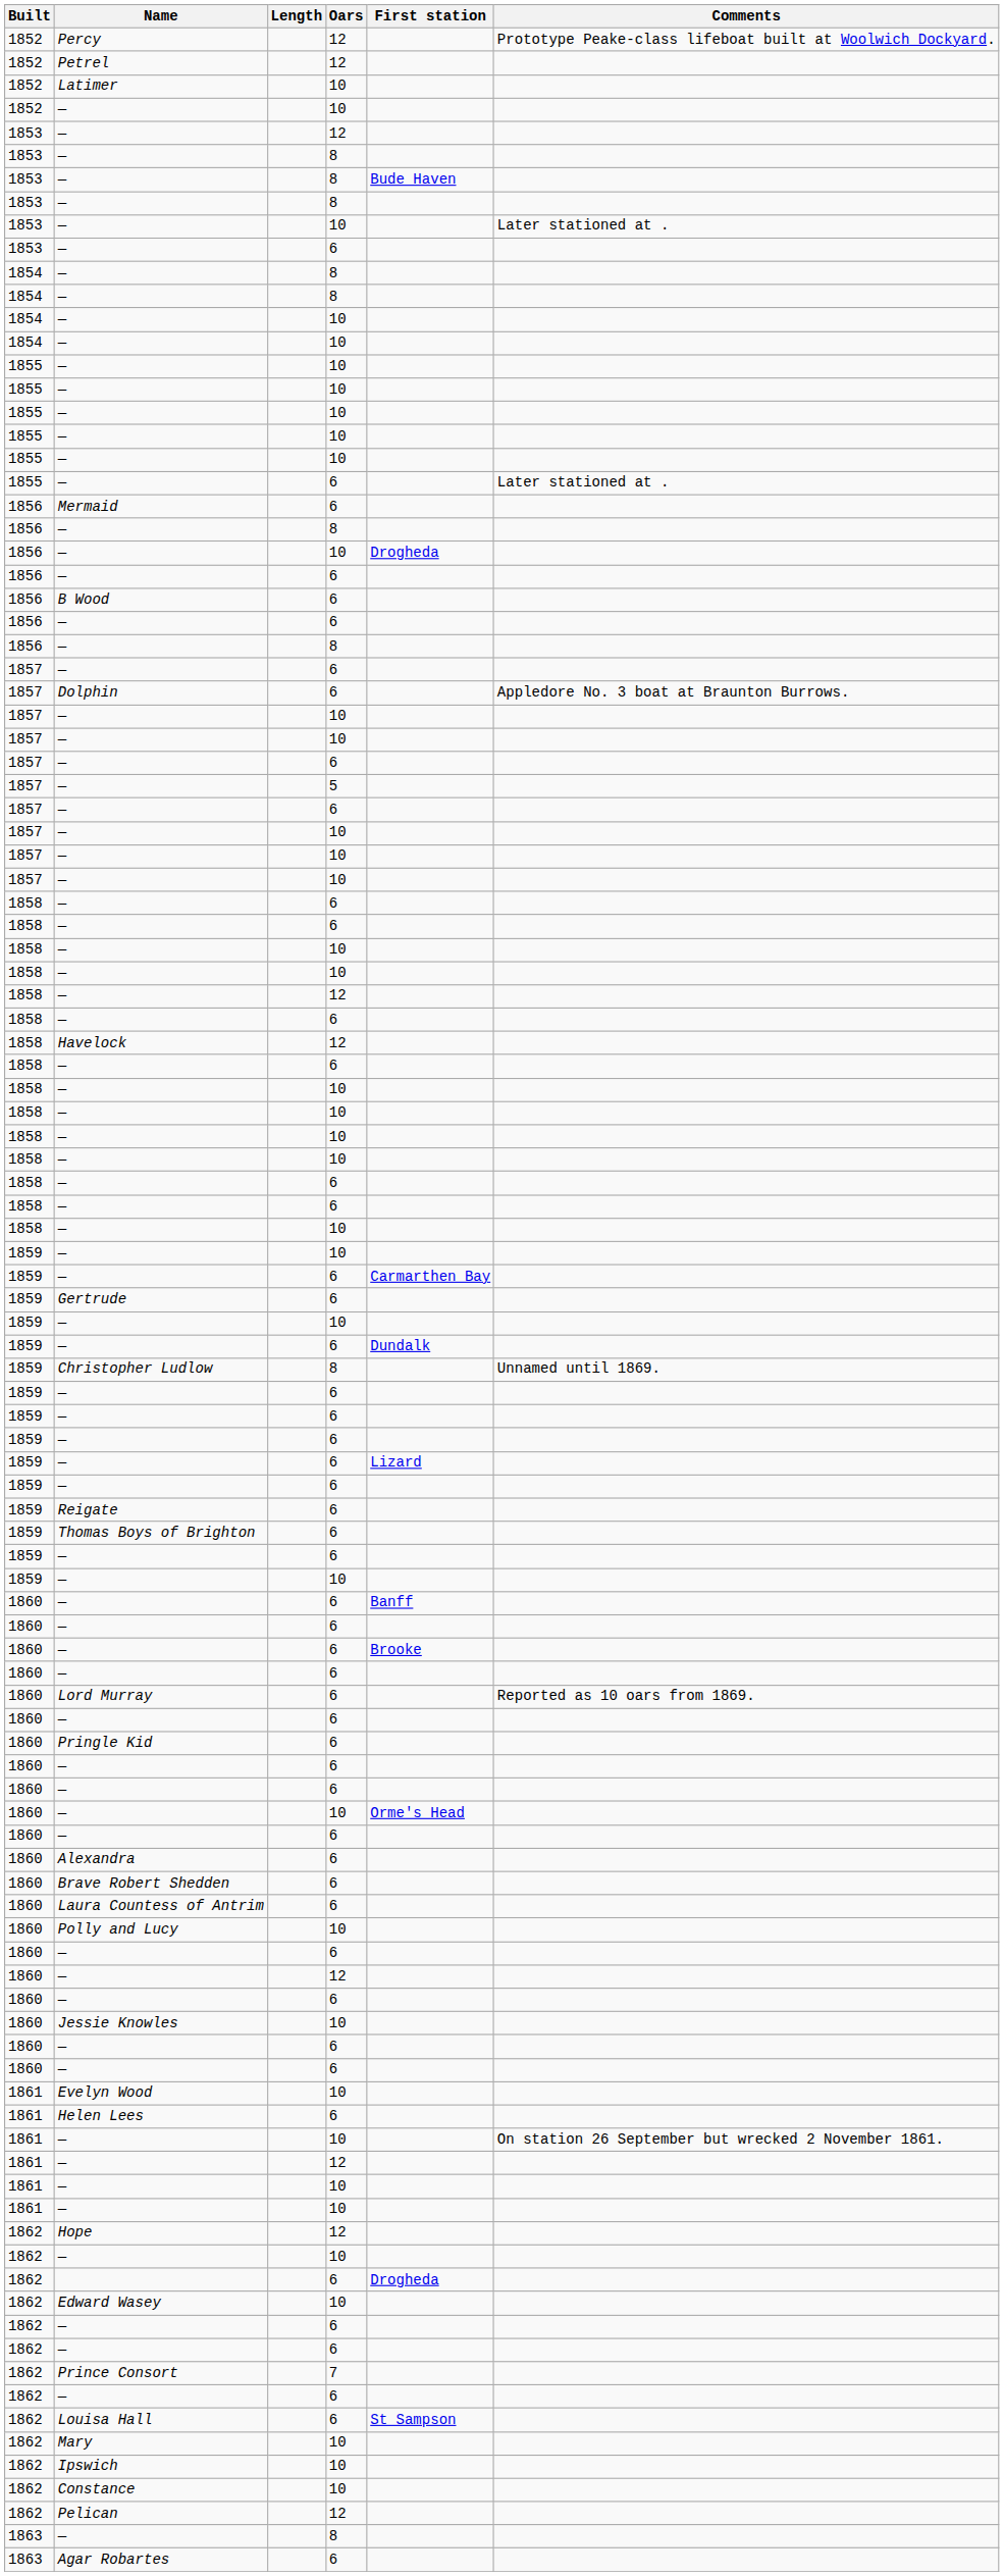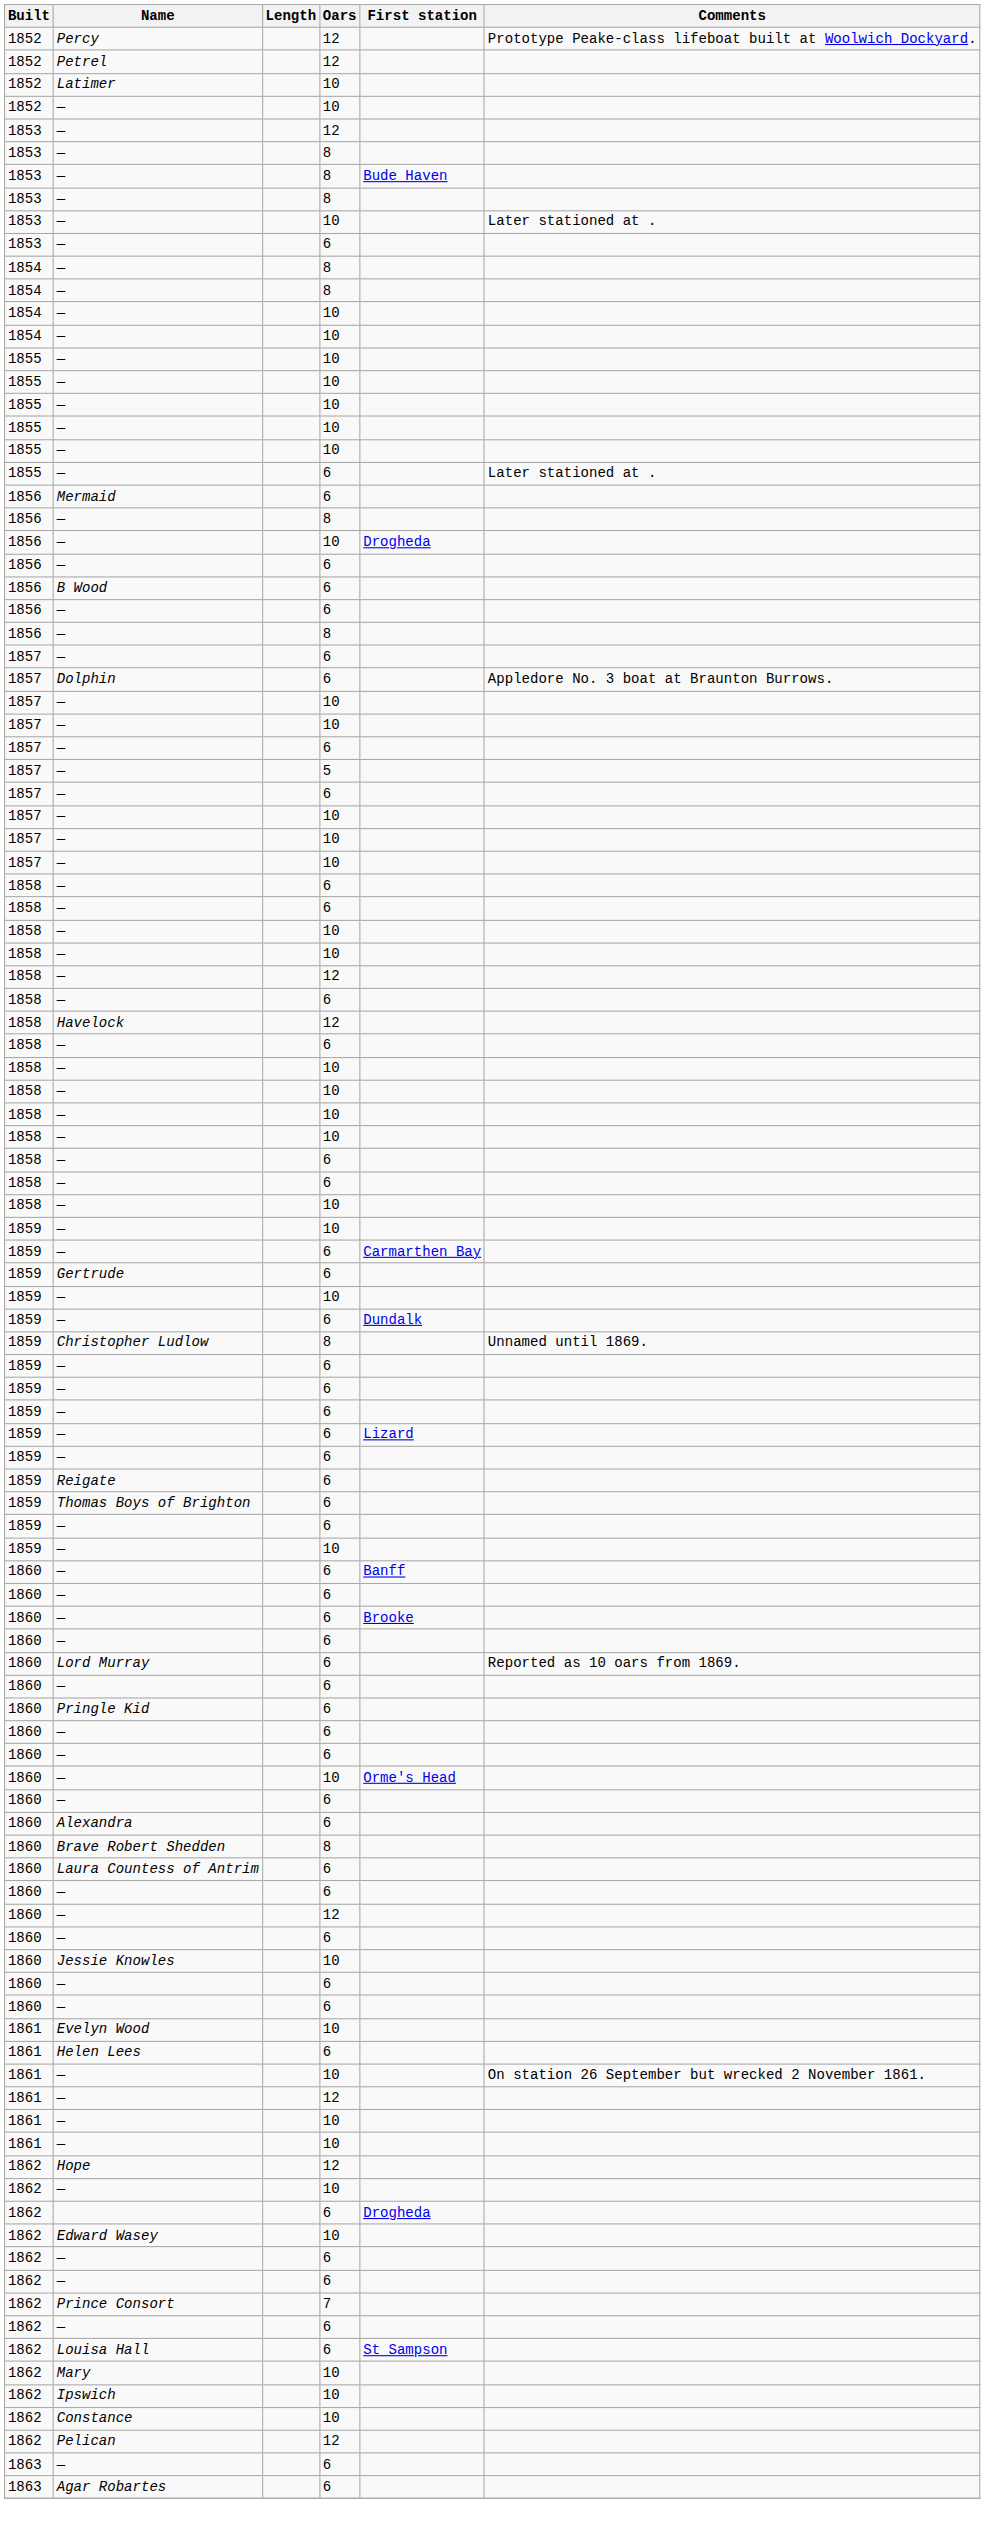 <table class="wikitable sortable">
 <tr>
 <th>Built</th>
 <th>Name</th>
 <th>Length</th>
 <th>Oars</th>
 <th>First station</th>
 <th class=unsortable>Comments</th>
 </tr>
 <tr>
 <td>1852</td>
 <td><em>Percy</em></td>
 <td></td>
 <td>12</td>
 <td></td>
 <td>Prototype Peake-class lifeboat built at <a href='#'>Woolwich Dockyard</a>.</td>
 </tr>
 <tr>
 <td>1852</td>
 <td><em>Petrel</em></td>
 <td></td>
 <td>12</td>
 <td></td>
 <td></td>
 </tr>
 <tr>
 <td>1852</td>
 <td><em>Latimer</em></td>
 <td></td>
 <td>10</td>
 <td></td>
 <td></td>
 </tr>
 <tr>
 <td>1852</td>
 <td>—</td>
 <td></td>
 <td>10</td>
 <td></td>
 <td></td>
 </tr>
 <tr>
 <td>1853</td>
 <td>—</td>
 <td></td>
 <td>12</td>
 <td></td>
 <td></td>
 </tr>
 <tr>
 <td>1853</td>
 <td>—</td>
 <td></td>
 <td>8</td>
 <td></td>
 <td></td>
 </tr>
 <tr>
 <td>1853</td>
 <td>—</td>
 <td></td>
 <td>8</td>
 <td><a href='#'>Bude Haven</a></td>
 <td></td>
 </tr>
 <tr>
 <td>1853</td>
 <td>—</td>
 <td></td>
 <td>8</td>
 <td></td>
 <td></td>
 </tr>
 <tr>
 <td>1853</td>
 <td>—</td>
 <td></td>
 <td>10</td>
 <td></td>
 <td>Later stationed at .</td>
 </tr>
 <tr>
 <td>1853</td>
 <td>—</td>
 <td></td>
 <td>6</td>
 <td></td>
 <td></td>
 </tr>
 <tr>
 <td>1854</td>
 <td>—</td>
 <td></td>
 <td>8</td>
 <td></td>
 <td></td>
 </tr>
 <tr>
 <td>1854</td>
 <td>—</td>
 <td></td>
 <td>8</td>
 <td></td>
 <td></td>
 </tr>
 <tr>
 <td>1854</td>
 <td>—</td>
 <td></td>
 <td>10</td>
 <td></td>
 <td></td>
 </tr>
 <tr>
 <td>1854</td>
 <td>—</td>
 <td></td>
 <td>10</td>
 <td></td>
 <td></td>
 </tr>
 <tr>
 <td>1855</td>
 <td>—</td>
 <td></td>
 <td>10</td>
 <td></td>
 <td></td>
 </tr>
 <tr>
 <td>1855</td>
 <td>—</td>
 <td></td>
 <td>10</td>
 <td></td>
 <td></td>
 </tr>
 <tr>
 <td>1855</td>
 <td>—</td>
 <td></td>
 <td>10</td>
 <td></td>
 <td></td>
 </tr>
 <tr>
 <td>1855</td>
 <td>—</td>
 <td></td>
 <td>10</td>
 <td></td>
 <td></td>
 </tr>
 <tr>
 <td>1855</td>
 <td>—</td>
 <td></td>
 <td>10</td>
 <td></td>
 <td></td>
 </tr>
 <tr>
 <td>1855</td>
 <td>—</td>
 <td></td>
 <td>6</td>
 <td></td>
 <td>Later stationed at .</td>
 </tr>
 <tr>
 <td>1856</td>
 <td><em>Mermaid</em></td>
 <td></td>
 <td>6</td>
 <td></td>
 <td></td>
 </tr>
 <tr>
 <td>1856</td>
 <td>—</td>
 <td></td>
 <td>8</td>
 <td></td>
 <td></td>
 </tr>
 <tr>
 <td>1856</td>
 <td>—</td>
 <td></td>
 <td>10</td>
 <td><a href='#'>Drogheda</a></td>
 <td></td>
 </tr>
 <tr>
 <td>1856</td>
 <td>—</td>
 <td></td>
 <td>6</td>
 <td></td>
 <td></td>
 </tr>
 <tr>
 <td>1856</td>
 <td><em>B Wood</em></td>
 <td></td>
 <td>6</td>
 <td></td>
 <td></td>
 </tr>
 <tr>
 <td>1856</td>
 <td>—</td>
 <td></td>
 <td>6</td>
 <td></td>
 <td></td>
 </tr>
 <tr>
 <td>1856</td>
 <td>—</td>
 <td></td>
 <td>8</td>
 <td></td>
 <td></td>
 </tr>
 <tr>
 <td>1857</td>
 <td>—</td>
 <td></td>
 <td>6</td>
 <td></td>
 <td></td>
 </tr>
 <tr>
 <td>1857</td>
 <td><em>Dolphin</em></td>
 <td></td>
 <td>6</td>
 <td></td>
 <td>Appledore No. 3 boat at Braunton Burrows.</td>
 </tr>
 <tr>
 <td>1857</td>
 <td>—</td>
 <td></td>
 <td>10</td>
 <td></td>
 <td></td>
 </tr>
 <tr>
 <td>1857</td>
 <td>—</td>
 <td></td>
 <td>10</td>
 <td></td>
 <td></td>
 </tr>
 <tr>
 <td>1857</td>
 <td>—</td>
 <td></td>
 <td>6</td>
 <td></td>
 <td></td>
 </tr>
 <tr>
 <td>1857</td>
 <td>—</td>
 <td></td>
 <td>5</td>
 <td></td>
 <td></td>
 </tr>
 <tr>
 <td>1857</td>
 <td>—</td>
 <td></td>
 <td>6</td>
 <td></td>
 <td></td>
 </tr>
 <tr>
 <td>1857</td>
 <td>—</td>
 <td></td>
 <td>10</td>
 <td></td>
 <td></td>
 </tr>
 <tr>
 <td>1857</td>
 <td>—</td>
 <td></td>
 <td>10</td>
 <td></td>
 <td></td>
 </tr>
 <tr>
 <td>1857</td>
 <td>—</td>
 <td></td>
 <td>10</td>
 <td></td>
 <td></td>
 </tr>
 <tr>
 <td>1858</td>
 <td>—</td>
 <td></td>
 <td>6</td>
 <td></td>
 <td></td>
 </tr>
 <tr>
 <td>1858</td>
 <td>—</td>
 <td></td>
 <td>6</td>
 <td></td>
 <td></td>
 </tr>
 <tr>
 <td>1858</td>
 <td>—</td>
 <td></td>
 <td>10</td>
 <td></td>
 <td></td>
 </tr>
 <tr>
 <td>1858</td>
 <td>—</td>
 <td></td>
 <td>10</td>
 <td></td>
 <td></td>
 </tr>
 <tr>
 <td>1858</td>
 <td>—</td>
 <td></td>
 <td>12</td>
 <td></td>
 <td></td>
 </tr>
 <tr>
 <td>1858</td>
 <td>—</td>
 <td></td>
 <td>6</td>
 <td></td>
 <td></td>
 </tr>
 <tr>
 <td>1858</td>
 <td><em>Havelock</em></td>
 <td></td>
 <td>12</td>
 <td></td>
 <td></td>
 </tr>
 <tr>
 <td>1858</td>
 <td>—</td>
 <td></td>
 <td>6</td>
 <td></td>
 <td></td>
 </tr>
 <tr>
 <td>1858</td>
 <td>—</td>
 <td></td>
 <td>10</td>
 <td></td>
 <td></td>
 </tr>
 <tr>
 <td>1858</td>
 <td>—</td>
 <td></td>
 <td>10</td>
 <td></td>
 <td></td>
 </tr>
 <tr>
 <td>1858</td>
 <td>—</td>
 <td></td>
 <td>10</td>
 <td></td>
 <td></td>
 </tr>
 <tr>
 <td>1858</td>
 <td>—</td>
 <td></td>
 <td>10</td>
 <td></td>
 <td></td>
 </tr>
 <tr>
 <td>1858</td>
 <td>—</td>
 <td></td>
 <td>6</td>
 <td></td>
 <td></td>
 </tr>
 <tr>
 <td>1858</td>
 <td>—</td>
 <td></td>
 <td>6</td>
 <td></td>
 <td></td>
 </tr>
 <tr>
 <td>1858</td>
 <td>—</td>
 <td></td>
 <td>10</td>
 <td></td>
 <td></td>
 </tr>
 <tr>
 <td>1859</td>
 <td>—</td>
 <td></td>
 <td>10</td>
 <td></td>
 <td></td>
 </tr>
 <tr>
 <td>1859</td>
 <td>—</td>
 <td></td>
 <td>6</td>
 <td><a href='#'>Carmarthen Bay</a></td>
 <td></td>
 </tr>
 <tr>
 <td>1859</td>
 <td><em>Gertrude</em></td>
 <td></td>
 <td>6</td>
 <td></td>
 <td></td>
 </tr>
 <tr>
 <td>1859</td>
 <td>—</td>
 <td></td>
 <td>10</td>
 <td></td>
 <td></td>
 </tr>
 <tr>
 <td>1859</td>
 <td>—</td>
 <td></td>
 <td>6</td>
 <td><a href='#'>Dundalk</a></td>
 <td></td>
 </tr>
 <tr>
 <td>1859</td>
 <td><em>Christopher Ludlow</em></td>
 <td></td>
 <td>8</td>
 <td></td>
 <td>Unnamed until 1869.</td>
 </tr>
 <tr>
 <td>1859</td>
 <td>—</td>
 <td></td>
 <td>6</td>
 <td></td>
 <td></td>
 </tr>
 <tr>
 <td>1859</td>
 <td>—</td>
 <td></td>
 <td>6</td>
 <td></td>
 <td></td>
 </tr>
 <tr>
 <td>1859</td>
 <td>—</td>
 <td></td>
 <td>6</td>
 <td></td>
 <td></td>
 </tr>
 <tr>
 <td>1859</td>
 <td>—</td>
 <td></td>
 <td>6</td>
 <td><a href='#'>Lizard</a></td>
 <td></td>
 </tr>
 <tr>
 <td>1859</td>
 <td>—</td>
 <td></td>
 <td>6</td>
 <td></td>
 <td></td>
 </tr>
 <tr>
 <td>1859</td>
 <td><em>Reigate</em></td>
 <td></td>
 <td>6</td>
 <td></td>
 <td></td>
 </tr>
 <tr>
 <td>1859</td>
 <td><em>Thomas Boys of Brighton</em></td>
 <td></td>
 <td>6</td>
 <td></td>
 <td></td>
 </tr>
 <tr>
 <td>1859</td>
 <td>—</td>
 <td></td>
 <td>6</td>
 <td></td>
 <td></td>
 </tr>
 <tr>
 <td>1859</td>
 <td>—</td>
 <td></td>
 <td>10</td>
 <td></td>
 <td></td>
 </tr>
 <tr>
 <td>1860</td>
 <td>—</td>
 <td></td>
 <td>6</td>
 <td><a href='#'>Banff</a></td>
 <td></td>
 </tr>
 <tr>
 <td>1860</td>
 <td>—</td>
 <td></td>
 <td>6</td>
 <td></td>
 <td></td>
 </tr>
 <tr>
 <td>1860</td>
 <td>—</td>
 <td></td>
 <td>6</td>
 <td><a href='#'>Brooke</a></td>
 <td></td>
 </tr>
 <tr>
 <td>1860</td>
 <td>—</td>
 <td></td>
 <td>6</td>
 <td></td>
 <td></td>
 </tr>
 <tr>
 <td>1860</td>
 <td><em>Lord Murray</em></td>
 <td></td>
 <td>6</td>
 <td></td>
 <td>Reported as 10 oars from 1869.</td>
 </tr>
 <tr>
 <td>1860</td>
 <td>—</td>
 <td></td>
 <td>6</td>
 <td></td>
 <td></td>
 </tr>
 <tr>
 <td>1860</td>
 <td><em>Pringle Kid</em></td>
 <td></td>
 <td>6</td>
 <td></td>
 <td></td>
 </tr>
 <tr>
 <td>1860</td>
 <td>—</td>
 <td></td>
 <td>6</td>
 <td></td>
 <td></td>
 </tr>
 <tr>
 <td>1860</td>
 <td>—</td>
 <td></td>
 <td>6</td>
 <td></td>
 <td></td>
 </tr>
 <tr>
 <td>1860</td>
 <td>—</td>
 <td></td>
 <td>10</td>
 <td><a href='#'>Orme's Head</a></td>
 <td></td>
 </tr>
 <tr>
 <td>1860</td>
 <td>—</td>
 <td></td>
 <td>6</td>
 <td></td>
 <td></td>
 </tr>
 <tr>
 <td>1860</td>
 <td><em>Alexandra</em></td>
 <td></td>
 <td>6</td>
 <td></td>
 <td></td>
 </tr>
 <tr>
 <td>1860</td>
 <td><em>Brave Robert Shedden</em></td>
 <td></td>
-<td>6</td>
+<td>8</td>
 <td></td>
 <td></td>
 </tr>
 <tr>
 <td>1860</td>
 <td><em>Laura Countess of Antrim</em></td>
 <td></td>
 <td>6</td>
-<td></td>
-<td></td>
-</tr>
-<tr>
-<td>1860</td>
-<td><em>Polly and Lucy</em></td>
-<td></td>
-<td>10</td>
 <td></td>
 <td></td>
 </tr>
 <tr>
 <td>1860</td>
 <td>—</td>
 <td></td>
 <td>6</td>
 <td></td>
 <td></td>
 </tr>
 <tr>
 <td>1860</td>
 <td>—</td>
 <td></td>
 <td>12</td>
 <td></td>
 <td></td>
 </tr>
 <tr>
 <td>1860</td>
 <td>—</td>
 <td></td>
 <td>6</td>
 <td></td>
 <td></td>
 </tr>
 <tr>
 <td>1860</td>
 <td><em>Jessie Knowles</em></td>
 <td></td>
 <td>10</td>
 <td></td>
 <td></td>
 </tr>
 <tr>
 <td>1860</td>
 <td>—</td>
 <td></td>
 <td>6</td>
 <td></td>
 <td></td>
 </tr>
 <tr>
 <td>1860</td>
 <td>—</td>
 <td></td>
 <td>6</td>
 <td></td>
 <td></td>
 </tr>
 <tr>
 <td>1861</td>
 <td><em>Evelyn Wood</em></td>
 <td></td>
 <td>10</td>
 <td></td>
 <td></td>
 </tr>
 <tr>
 <td>1861</td>
 <td><em>Helen Lees</em></td>
 <td></td>
 <td>6</td>
 <td></td>
 <td></td>
 </tr>
 <tr>
 <td>1861</td>
 <td>—</td>
 <td></td>
 <td>10</td>
 <td></td>
 <td>On station 26 September but wrecked 2 November 1861.</td>
 </tr>
 <tr>
 <td>1861</td>
 <td>—</td>
 <td></td>
 <td>12</td>
 <td></td>
 <td></td>
 </tr>
 <tr>
 <td>1861</td>
 <td>—</td>
 <td></td>
 <td>10</td>
 <td></td>
 <td></td>
 </tr>
 <tr>
 <td>1861</td>
 <td>—</td>
 <td></td>
 <td>10</td>
 <td></td>
 <td></td>
 </tr>
 <tr>
 <td>1862</td>
 <td><em>Hope</em></td>
 <td></td>
 <td>12</td>
 <td></td>
 <td></td>
 </tr>
 <tr>
 <td>1862</td>
 <td>—</td>
 <td></td>
 <td>10</td>
 <td></td>
 <td></td>
 </tr>
 <tr>
 <td>1862</td>
 <td><em></em></td>
 <td></td>
 <td>6</td>
 <td><a href='#'>Drogheda</a></td>
 <td></td>
 </tr>
 <tr>
 <td>1862</td>
 <td><em>Edward Wasey</em></td>
 <td></td>
 <td>10</td>
 <td></td>
 <td></td>
 </tr>
 <tr>
 <td>1862</td>
 <td>—</td>
 <td></td>
 <td>6</td>
 <td></td>
 <td></td>
 </tr>
 <tr>
 <td>1862</td>
 <td>—</td>
 <td></td>
 <td>6</td>
 <td></td>
 <td></td>
 </tr>
 <tr>
 <td>1862</td>
 <td><em>Prince Consort</em></td>
 <td></td>
 <td>7</td>
 <td></td>
 <td></td>
 </tr>
 <tr>
 <td>1862</td>
 <td>—</td>
 <td></td>
 <td>6</td>
 <td></td>
 <td></td>
 </tr>
 <tr>
 <td>1862</td>
 <td><em>Louisa Hall</em></td>
 <td></td>
 <td>6</td>
 <td><a href='#'>St Sampson</a></td>
 <td></td>
 </tr>
 <tr>
 <td>1862</td>
 <td><em>Mary</em></td>
 <td></td>
 <td>10</td>
 <td></td>
 <td></td>
 </tr>
 <tr>
 <td>1862</td>
 <td><em>Ipswich</em></td>
 <td></td>
 <td>10</td>
 <td></td>
 <td></td>
 </tr>
 <tr>
 <td>1862</td>
 <td><em>Constance</em></td>
 <td></td>
 <td>10</td>
 <td></td>
 <td></td>
 </tr>
 <tr>
 <td>1862</td>
 <td><em>Pelican</em></td>
 <td></td>
 <td>12</td>
 <td></td>
 <td></td>
 </tr>
 <tr>
 <td>1863</td>
 <td>—</td>
 <td></td>
-<td>8</td>
+<td>6</td>
 <td></td>
 <td></td>
 </tr>
 <tr>
 <td>1863</td>
 <td><em>Agar Robartes</em></td>
 <td></td>
 <td>6</td>
 <td></td>
 <td></td>
 </tr>
 <tr>
 </tr>
 </table>
